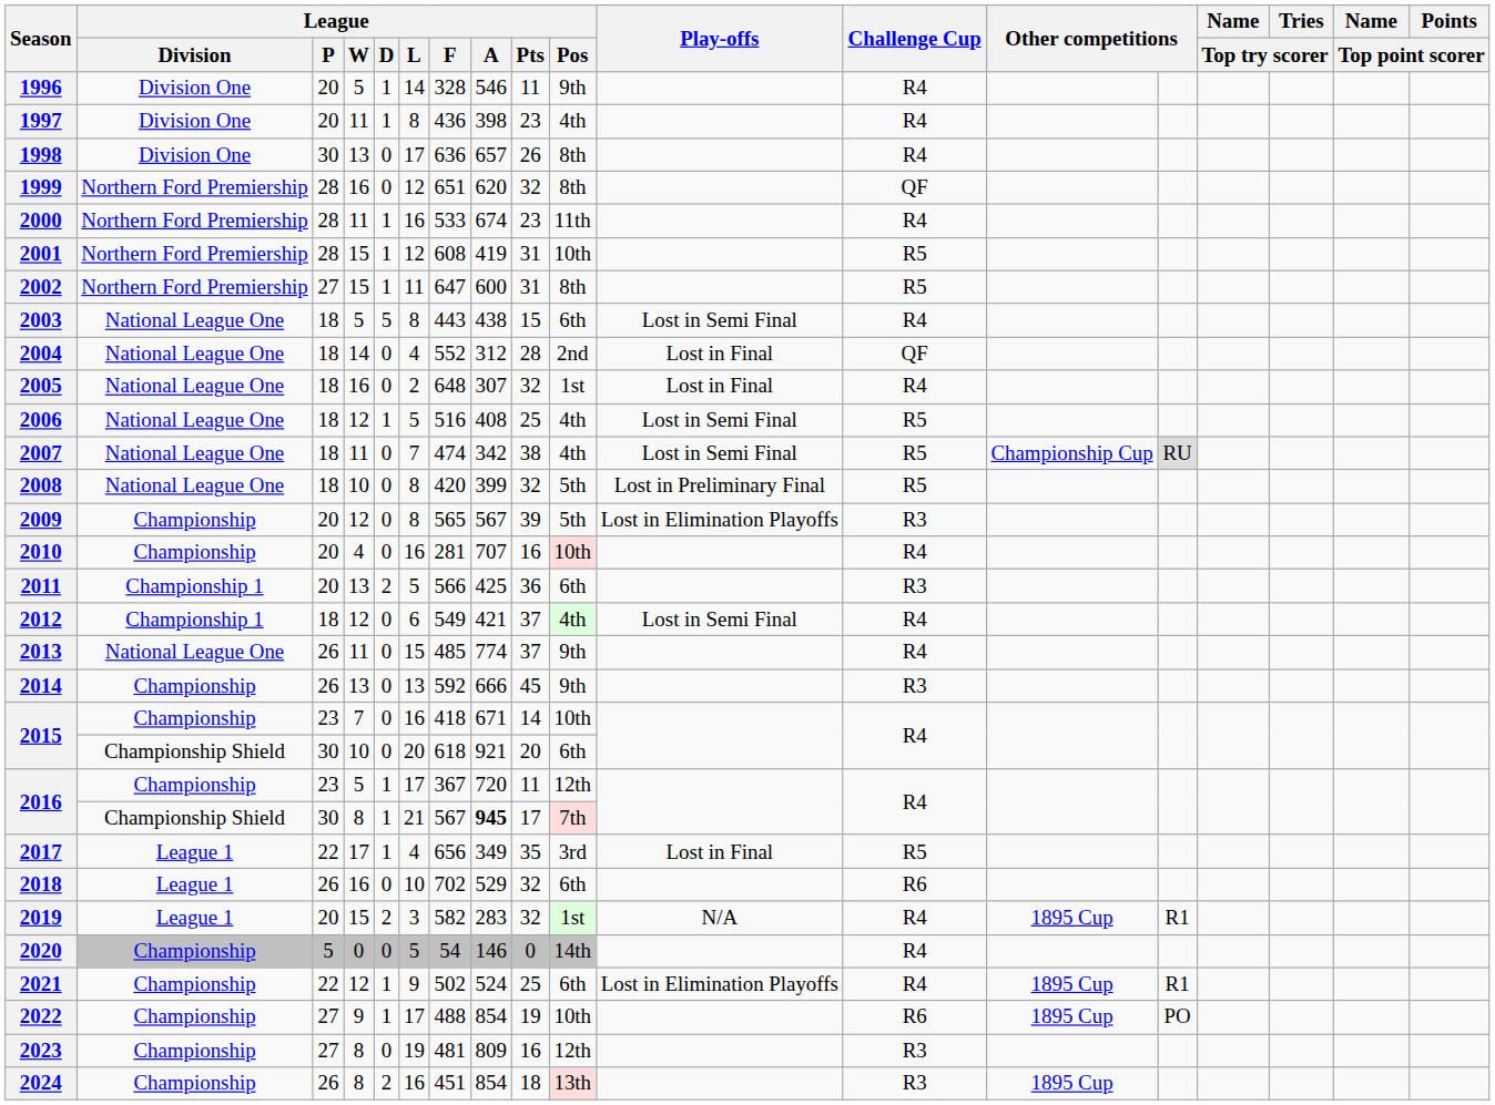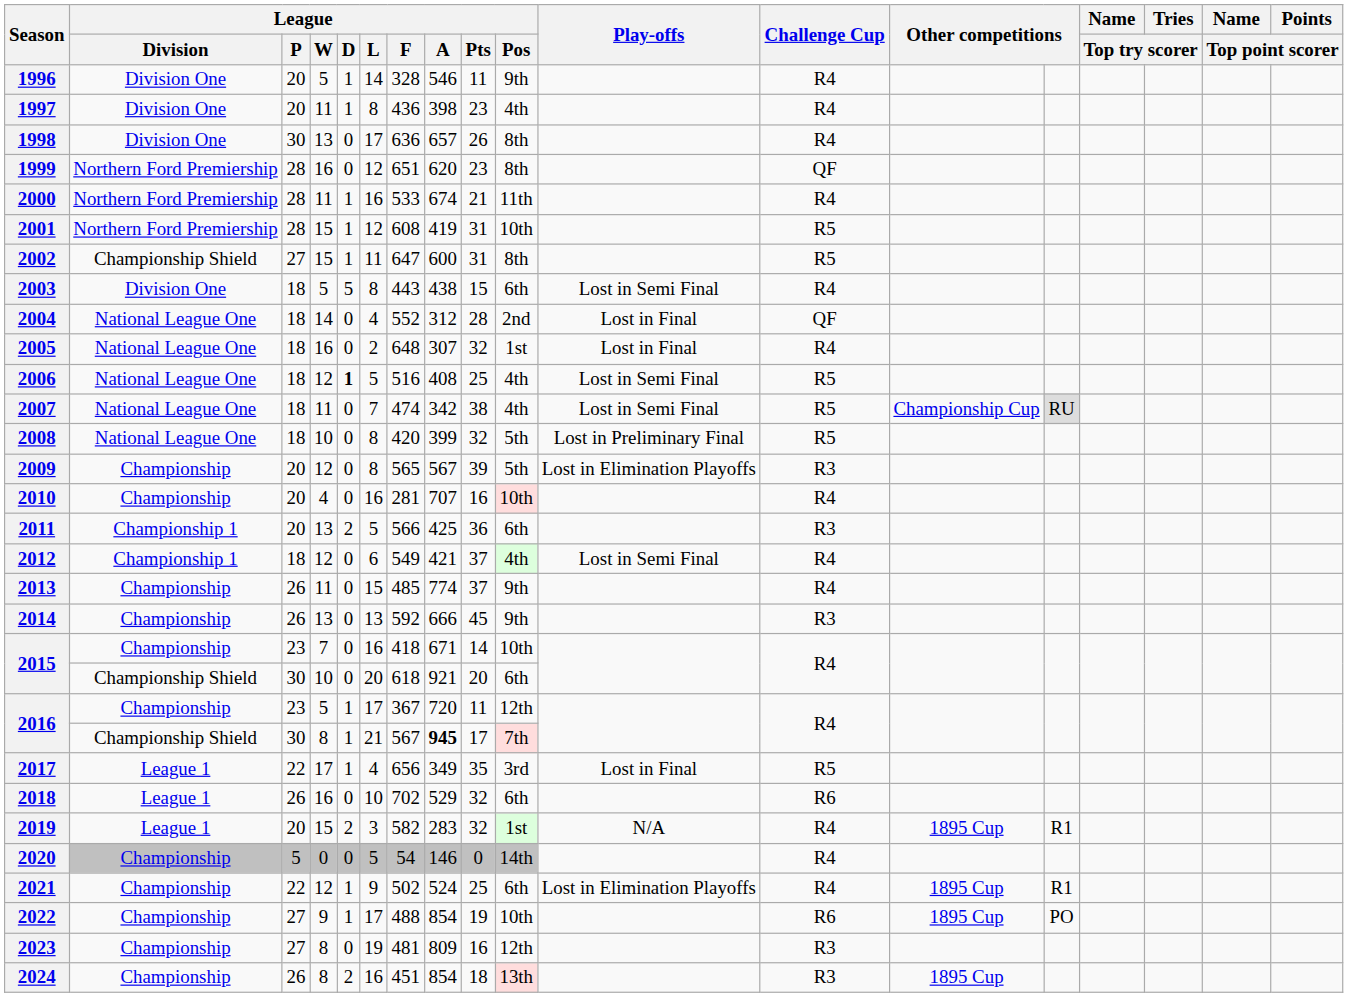 <table class="wikitable" style="text-align: center">
 <tr>
 <th rowspan="2" scope="col">Season</th>
 <th colspan="9" scope="col">League</th>
 <th rowspan="2" scope="col"><a href='#'>Play-offs</a></th>
 <th rowspan="2" scope="col"><a href='#'>Challenge Cup</a></th>
 <th colspan="2" rowspan="2" scope="col">Other competitions</th>
 <th scope="col">Name</th>
 <th scope="col">Tries</th>
 <th scope="col">Name</th>
 <th scope="col">Points</th>
 </tr>
 <tr>
 <th scope="col">Division</th>
 <th scope="col">P</th>
 <th scope="col">W</th>
 <th scope="col">D</th>
 <th scope="col">L</th>
 <th scope="col">F</th>
 <th scope="col">A</th>
 <th scope="col">Pts</th>
 <th scope="col">Pos</th>
 <th colspan="2" scope="col">Top try scorer</th>
 <th colspan="2" scope="col">Top point scorer</th>
 </tr>
 <tr>
 <th scope="row"><a href='#'>1996</a></th>
 <td><a href='#'>Division One</a></td>
 <td>20</td>
 <td>5</td>
 <td>1</td>
 <td>14</td>
 <td>328</td>
 <td>546</td>
 <td>11</td>
 <td>9th</td>
 <td></td>
 <td>R4</td>
 <td></td>
 <td></td>
 <td></td>
 <td></td>
 <td></td>
 <td></td>
 </tr>
 <tr>
 <th scope="row"><a href='#'>1997</a></th>
 <td><a href='#'>Division One</a></td>
 <td>20</td>
 <td>11</td>
 <td>1</td>
 <td>8</td>
 <td>436</td>
 <td>398</td>
 <td>23</td>
 <td>4th</td>
 <td></td>
 <td>R4</td>
 <td></td>
 <td></td>
 <td></td>
 <td></td>
 <td></td>
 <td></td>
 </tr>
 <tr>
 <th scope="row"><a href='#'>1998</a></th>
 <td><a href='#'>Division One</a></td>
 <td>30</td>
 <td>13</td>
 <td>0</td>
 <td>17</td>
 <td>636</td>
 <td>657</td>
 <td>26</td>
 <td>8th</td>
 <td></td>
 <td>R4</td>
 <td></td>
 <td></td>
 <td></td>
 <td></td>
 <td></td>
 <td></td>
 </tr>
 <tr>
 <th scope="row"><a href='#'>1999</a></th>
 <td><a href='#'>Northern Ford Premiership</a></td>
 <td>28</td>
 <td>16</td>
 <td>0</td>
 <td>12</td>
 <td>651</td>
 <td>620</td>
-<td>32</td>
+<td>23</td>
 <td>8th</td>
 <td></td>
 <td>QF</td>
 <td></td>
 <td></td>
 <td></td>
 <td></td>
 <td></td>
 <td></td>
 </tr>
 <tr>
 <th scope="row"><a href='#'>2000</a></th>
 <td><a href='#'>Northern Ford Premiership</a></td>
 <td>28</td>
 <td>11</td>
 <td>1</td>
 <td>16</td>
 <td>533</td>
 <td>674</td>
-<td>23</td>
+<td>21</td>
 <td>11th</td>
 <td></td>
 <td>R4</td>
 <td></td>
 <td></td>
 <td></td>
 <td></td>
 <td></td>
 <td></td>
 </tr>
 <tr>
 <th scope="row"><a href='#'>2001</a></th>
 <td><a href='#'>Northern Ford Premiership</a></td>
 <td>28</td>
 <td>15</td>
 <td>1</td>
 <td>12</td>
 <td>608</td>
 <td>419</td>
 <td>31</td>
 <td>10th</td>
 <td></td>
 <td>R5</td>
 <td></td>
 <td></td>
 <td></td>
 <td></td>
 <td></td>
 <td></td>
 </tr>
 <tr>
 <th scope="row"><a href='#'>2002</a></th>
-<td><a href='#'>Northern Ford Premiership</a></td>
+<td>Championship Shield</td>
 <td>27</td>
 <td>15</td>
 <td>1</td>
 <td>11</td>
 <td>647</td>
 <td>600</td>
 <td>31</td>
 <td>8th</td>
 <td></td>
 <td>R5</td>
 <td></td>
 <td></td>
 <td></td>
 <td></td>
 <td></td>
 <td></td>
 </tr>
 <tr>
 <th scope="row"><a href='#'>2003</a></th>
-<td><a href='#'>National League One</a></td>
+<td><a href='#'>Division One</a></td>
 <td>18</td>
 <td>5</td>
 <td>5</td>
 <td>8</td>
 <td>443</td>
 <td>438</td>
 <td>15</td>
 <td>6th</td>
 <td>Lost in Semi Final</td>
 <td>R4</td>
 <td></td>
 <td></td>
 <td></td>
 <td></td>
 <td></td>
 <td></td>
 </tr>
 <tr>
 <th scope="row"><a href='#'>2004</a></th>
 <td><a href='#'>National League One</a></td>
 <td>18</td>
 <td>14</td>
 <td>0</td>
 <td>4</td>
 <td>552</td>
 <td>312</td>
 <td>28</td>
 <td>2nd</td>
 <td>Lost in Final</td>
 <td>QF</td>
 <td></td>
 <td></td>
 <td></td>
 <td></td>
 <td></td>
 <td></td>
 </tr>
 <tr>
 <th scope="row"><a href='#'>2005</a></th>
 <td><a href='#'>National League One</a></td>
 <td>18</td>
 <td>16</td>
 <td>0</td>
 <td>2</td>
 <td>648</td>
 <td>307</td>
 <td>32</td>
 <td>1st</td>
 <td>Lost in Final</td>
 <td>R4</td>
 <td></td>
 <td></td>
 <td></td>
 <td></td>
 <td></td>
 <td></td>
 </tr>
 <tr>
 <th scope="row"><a href='#'>2006</a></th>
 <td><a href='#'>National League One</a></td>
 <td>18</td>
 <td>12</td>
-<td>1</td>
+<td><strong>1</strong></td>
 <td>5</td>
 <td>516</td>
 <td>408</td>
 <td>25</td>
 <td>4th</td>
 <td>Lost in Semi Final</td>
 <td>R5</td>
 <td></td>
 <td></td>
 <td></td>
 <td></td>
 <td></td>
 <td></td>
 </tr>
 <tr>
 <th scope="row"><a href='#'>2007</a></th>
 <td><a href='#'>National League One</a></td>
 <td>18</td>
 <td>11</td>
 <td>0</td>
 <td>7</td>
 <td>474</td>
 <td>342</td>
 <td>38</td>
 <td>4th</td>
 <td>Lost in Semi Final</td>
 <td>R5</td>
 <td><a href='#'>Championship Cup</a></td>
 <td style="background-color:#DDD">RU</td>
 <td></td>
 <td></td>
 <td></td>
 <td></td>
 </tr>
 <tr>
 <th scope="row"><a href='#'>2008</a></th>
 <td><a href='#'>National League One</a></td>
 <td>18</td>
 <td>10</td>
 <td>0</td>
 <td>8</td>
 <td>420</td>
 <td>399</td>
 <td>32</td>
 <td>5th</td>
 <td>Lost in Preliminary Final</td>
 <td>R5</td>
 <td></td>
 <td></td>
 <td></td>
 <td></td>
 <td></td>
 <td></td>
 </tr>
 <tr>
 <th scope="row"><a href='#'>2009</a></th>
 <td><a href='#'>Championship</a></td>
 <td>20</td>
 <td>12</td>
 <td>0</td>
 <td>8</td>
 <td>565</td>
 <td>567</td>
 <td>39</td>
 <td>5th</td>
 <td>Lost in Elimination Playoffs</td>
 <td>R3</td>
 <td></td>
 <td></td>
 <td></td>
 <td></td>
 <td></td>
 <td></td>
 </tr>
 <tr>
 <th scope="row"><a href='#'>2010</a></th>
 <td><a href='#'>Championship</a></td>
 <td>20</td>
 <td>4</td>
 <td>0</td>
 <td>16</td>
 <td>281</td>
 <td>707</td>
 <td>16</td>
 <td style="background:#ffdddd;">10th</td>
 <td></td>
 <td>R4</td>
 <td></td>
 <td></td>
 <td></td>
 <td></td>
 <td></td>
 <td></td>
 </tr>
 <tr>
 <th scope="row"><a href='#'>2011</a></th>
 <td><a href='#'>Championship 1</a></td>
 <td>20</td>
 <td>13</td>
 <td>2</td>
 <td>5</td>
 <td>566</td>
 <td>425</td>
 <td>36</td>
 <td>6th</td>
 <td></td>
 <td>R3</td>
 <td></td>
 <td></td>
 <td></td>
 <td></td>
 <td></td>
 <td></td>
 </tr>
 <tr>
 <th scope="row"><a href='#'>2012</a></th>
 <td><a href='#'>Championship 1</a></td>
 <td>18</td>
 <td>12</td>
 <td>0</td>
 <td>6</td>
 <td>549</td>
 <td>421</td>
 <td>37</td>
 <td style="background:#ddffdd;">4th</td>
 <td>Lost in Semi Final</td>
 <td>R4</td>
 <td></td>
 <td></td>
 <td></td>
 <td></td>
 <td></td>
 <td></td>
 </tr>
 <tr>
 <th scope="row"><a href='#'>2013</a></th>
-<td><a href='#'>National League One</a></td>
+<td><a href='#'>Championship</a></td>
 <td>26</td>
 <td>11</td>
 <td>0</td>
 <td>15</td>
 <td>485</td>
 <td>774</td>
 <td>37</td>
 <td>9th</td>
 <td></td>
 <td>R4</td>
 <td></td>
 <td></td>
 <td></td>
 <td></td>
 <td></td>
 <td></td>
 </tr>
 <tr>
 <th scope="row"><a href='#'>2014</a></th>
 <td><a href='#'>Championship</a></td>
 <td>26</td>
 <td>13</td>
 <td>0</td>
 <td>13</td>
 <td>592</td>
 <td>666</td>
 <td>45</td>
 <td>9th</td>
 <td></td>
 <td>R3</td>
 <td></td>
 <td></td>
 <td></td>
 <td></td>
 <td></td>
 <td></td>
 </tr>
 <tr>
 <th scope="row" rowspan="2"><a href='#'>2015</a></th>
 <td><a href='#'>Championship</a></td>
 <td>23</td>
 <td>7</td>
 <td>0</td>
 <td>16</td>
 <td>418</td>
 <td>671</td>
 <td>14</td>
 <td>10th</td>
 <td rowspan="2"></td>
 <td rowspan="2">R4</td>
 <td rowspan="2"></td>
 <td rowspan="2"></td>
 <td rowspan="2"></td>
 <td rowspan="2"></td>
 <td rowspan="2"></td>
 <td rowspan="2"></td>
 </tr>
 <tr>
 <td>Championship Shield</td>
 <td>30</td>
 <td>10</td>
 <td>0</td>
 <td>20</td>
 <td>618</td>
 <td>921</td>
 <td>20</td>
 <td>6th</td>
 </tr>
 <tr>
 <th scope="row" rowspan="2"><a href='#'>2016</a></th>
 <td><a href='#'>Championship</a></td>
 <td>23</td>
 <td>5</td>
 <td>1</td>
 <td>17</td>
 <td>367</td>
 <td>720</td>
 <td>11</td>
 <td>12th</td>
 <td rowspan="2"></td>
 <td rowspan="2">R4</td>
 <td rowspan="2"></td>
 <td rowspan="2"></td>
 <td rowspan="2"></td>
 <td rowspan="2"></td>
 <td rowspan="2"></td>
 <td rowspan="2"></td>
 </tr>
 <tr>
 <td>Championship Shield</td>
 <td>30</td>
 <td>8</td>
 <td>1</td>
 <td>21</td>
 <td>567</td>
 <td><strong>945</strong></td>
 <td>17</td>
 <td style="background:#ffdddd;">7th</td>
 </tr>
 <tr>
 <th scope="row"><a href='#'>2017</a></th>
 <td><a href='#'>League 1</a></td>
 <td>22</td>
 <td>17</td>
 <td>1</td>
 <td>4</td>
 <td>656</td>
 <td>349</td>
 <td>35</td>
 <td>3rd</td>
 <td>Lost in Final</td>
 <td>R5</td>
 <td></td>
 <td></td>
 <td></td>
 <td></td>
 <td></td>
 <td></td>
 </tr>
 <tr>
 <th scope="row"><a href='#'>2018</a></th>
 <td><a href='#'>League 1</a></td>
 <td>26</td>
 <td>16</td>
 <td>0</td>
 <td>10</td>
 <td>702</td>
 <td>529</td>
 <td>32</td>
 <td>6th</td>
 <td></td>
 <td>R6</td>
 <td></td>
 <td></td>
 <td></td>
 <td></td>
 <td></td>
 <td></td>
 </tr>
 <tr>
 <th scope="row"><a href='#'>2019</a></th>
 <td><a href='#'>League 1</a></td>
 <td>20</td>
 <td>15</td>
 <td>2</td>
 <td>3</td>
 <td>582</td>
 <td>283</td>
 <td>32</td>
 <td style="background:#ddffdd;">1st</td>
 <td>N/A</td>
 <td>R4</td>
 <td><a href='#'>1895 Cup</a></td>
 <td>R1</td>
 <td></td>
 <td></td>
 <td></td>
 <td></td>
 </tr>
 <tr>
 <th scope="row"><a href='#'>2020</a></th>
 <td style="background:#C0C0C0;"><a href='#'>Championship</a></td>
 <td style="background:#C0C0C0;">5</td>
 <td style="background:#C0C0C0;">0</td>
 <td style="background:#C0C0C0;">0</td>
 <td style="background:#C0C0C0;">5</td>
 <td style="background:#C0C0C0;">54</td>
 <td style="background:#C0C0C0;">146</td>
 <td style="background:#C0C0C0;">0</td>
 <td style="background:#C0C0C0;">14th</td>
 <td></td>
 <td>R4</td>
 <td></td>
 <td></td>
 <td></td>
 <td></td>
 <td></td>
 <td></td>
 </tr>
 <tr>
 <th scope="row"><a href='#'>2021</a></th>
 <td><a href='#'>Championship</a></td>
 <td>22</td>
 <td>12</td>
 <td>1</td>
 <td>9</td>
 <td>502</td>
 <td>524</td>
 <td>25</td>
 <td>6th</td>
 <td>Lost in Elimination Playoffs</td>
 <td>R4</td>
 <td><a href='#'>1895 Cup</a></td>
 <td>R1</td>
 <td></td>
 <td></td>
 <td></td>
 <td></td>
 </tr>
 <tr>
 <th scope="row"><a href='#'>2022</a></th>
 <td><a href='#'>Championship</a></td>
 <td>27</td>
 <td>9</td>
 <td>1</td>
 <td>17</td>
 <td>488</td>
 <td>854</td>
 <td>19</td>
 <td>10th</td>
 <td></td>
 <td>R6</td>
 <td><a href='#'>1895 Cup</a></td>
 <td>PO</td>
 <td></td>
 <td></td>
 <td></td>
 <td></td>
 </tr>
 <tr>
 <th scope="row"><a href='#'>2023</a></th>
 <td><a href='#'>Championship</a></td>
 <td>27</td>
 <td>8</td>
 <td>0</td>
 <td>19</td>
 <td>481</td>
 <td>809</td>
 <td>16</td>
 <td>12th</td>
 <td></td>
 <td>R3</td>
 <td></td>
 <td></td>
 <td></td>
 <td></td>
 <td></td>
 <td></td>
 </tr>
 <tr>
 <th scope="row"><a href='#'>2024</a></th>
 <td><a href='#'>Championship</a></td>
 <td>26</td>
 <td>8</td>
 <td>2</td>
 <td>16</td>
 <td>451</td>
 <td>854</td>
 <td>18</td>
 <td style="background:#ffdddd;">13th</td>
 <td></td>
 <td>R3</td>
 <td><a href='#'>1895 Cup</a></td>
 <td></td>
 <td></td>
 <td></td>
 <td></td>
 <td></td>
 </tr>
 </table>
